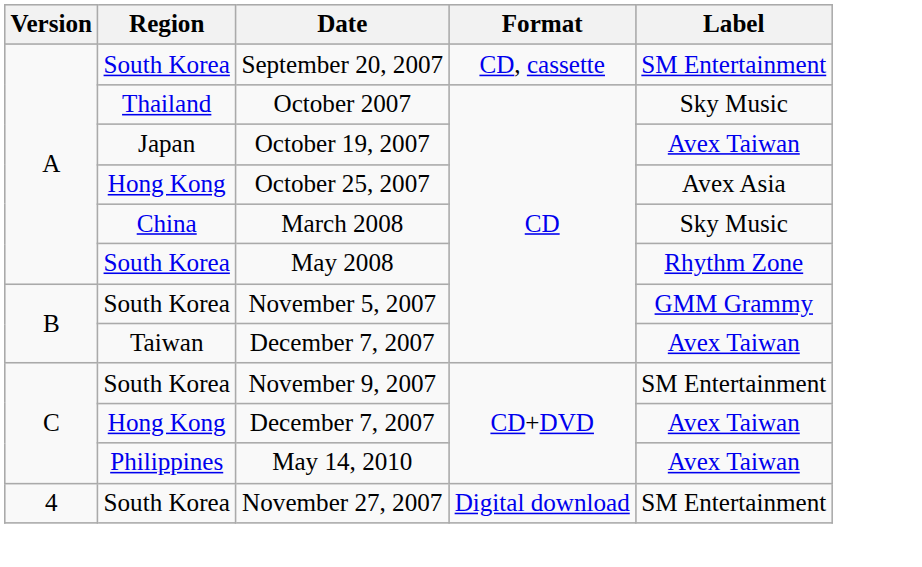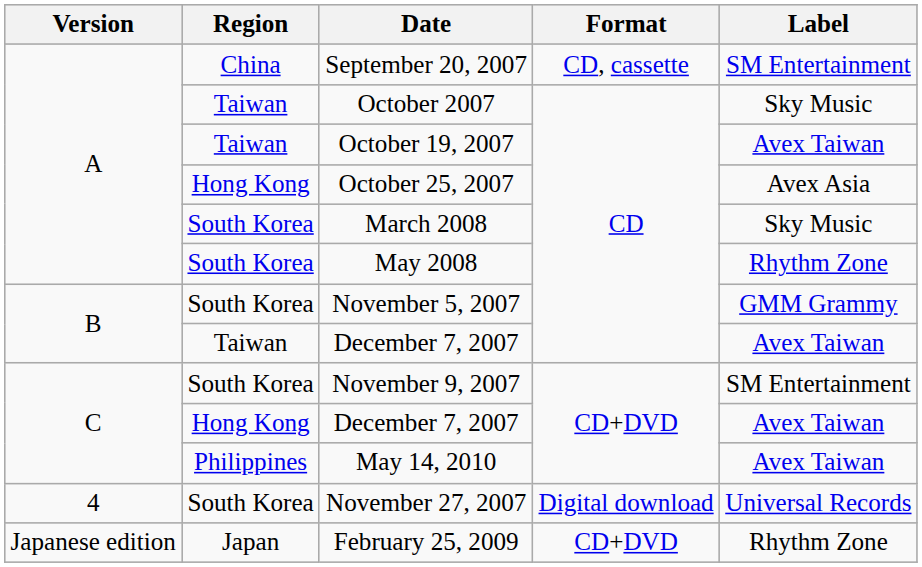 <table class="wikitable" style="text-align:center;">
 <tr>
 <th>Version</th>
 <th>Region</th>
 <th>Date</th>
 <th>Format</th>
 <th>Label</th>
 </tr>
 <tr>
 <td rowspan="6">A</td>
-<td><a href='#'>South Korea</a></td>
+<td><a href='#'>China</a></td>
 <td>September 20, 2007</td>
 <td><a href='#'>CD</a>, <a href='#'>cassette</a></td>
 <td><a href='#'>SM Entertainment</a></td>
 </tr>
 <tr>
-<td><a href='#'>Thailand</a></td>
+<td><a href='#'>Taiwan</a></td>
 <td>October 2007</td>
 <td rowspan="7"><a href='#'>CD</a></td>
 <td>Sky Music</td>
 </tr>
 <tr>
-<td>Japan</td>
+<td><a href='#'>Taiwan</a></td>
 <td>October 19, 2007</td>
 <td><a href='#'>Avex Taiwan</a></td>
 </tr>
 <tr>
 <td><a href='#'>Hong Kong</a></td>
 <td>October 25, 2007</td>
 <td>Avex Asia</td>
 </tr>
 <tr>
-<td><a href='#'>China</a></td>
+<td><a href='#'>South Korea</a></td>
 <td>March 2008</td>
 <td>Sky Music</td>
 </tr>
 <tr>
 <td><a href='#'>South Korea</a></td>
 <td>May 2008</td>
 <td><a href='#'>Rhythm Zone</a></td>
 </tr>
 <tr>
 <td rowspan="2">B</td>
 <td>South Korea</td>
 <td>November 5, 2007</td>
 <td><a href='#'>GMM Grammy</a></td>
 </tr>
 <tr>
 <td>Taiwan</td>
 <td>December 7, 2007</td>
 <td><a href='#'>Avex Taiwan</a></td>
 </tr>
 <tr>
 <td rowspan="3">C</td>
 <td>South Korea</td>
 <td>November 9, 2007</td>
 <td rowspan="3"><a href='#'>CD</a>+<a href='#'>DVD</a></td>
 <td>SM Entertainment</td>
 </tr>
 <tr>
 <td><a href='#'>Hong Kong</a></td>
 <td>December 7, 2007</td>
 <td><a href='#'>Avex Taiwan</a></td>
 </tr>
 <tr>
 <td><a href='#'>Philippines</a></td>
 <td>May 14, 2010</td>
 <td><a href='#'>Avex Taiwan</a></td>
 </tr>
 <tr>
 <td>4</td>
 <td>South Korea</td>
 <td>November 27, 2007</td>
 <td><a href='#'>Digital download</a></td>
-<td>SM Entertainment</td>
+<td><a href='#'>Universal Records</a></td>
+</tr>
+<tr>
+<td>Japanese edition</td>
+<td>Japan</td>
+<td>February 25, 2009</td>
+<td><a href='#'>CD</a>+<a href='#'>DVD</a></td>
+<td>Rhythm Zone</td>
 </tr>
 </table>
